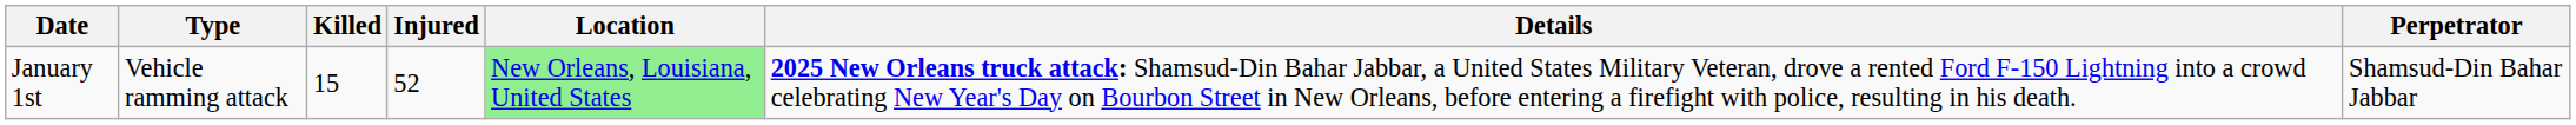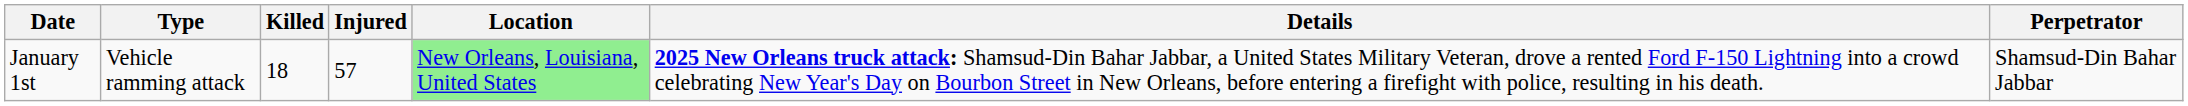 <table class="wikitable">
 <tr>
 <th>Date</th>
 <th>Type</th>
 <th>Killed</th>
 <th>Injured</th>
 <th>Location</th>
 <th>Details</th>
 <th>Perpetrator</th>
 </tr>
 <tr>
 <td>January 1st</td>
 <td>Vehicle ramming attack</td>
-<td>15</td>
-<td>52</td>
+<td>18</td>
+<td>57</td>
 <td style="background: lightgreen;"><a href='#'>New Orleans</a>, <a href='#'>Louisiana</a>, <a href='#'>United States</a></td>
 <td><strong><a href='#'>2025 New Orleans truck attack</a>:</strong> Shamsud-Din Bahar Jabbar, a United States Military Veteran, drove a rented <a href='#'>Ford F-150 Lightning</a> into a crowd celebrating <a href='#'>New Year's Day</a> on <a href='#'>Bourbon Street</a> in New Orleans, before entering a firefight with police, resulting in his death.</td>
 <td>Shamsud-Din Bahar Jabbar</td>
 </tr>
 </table>
